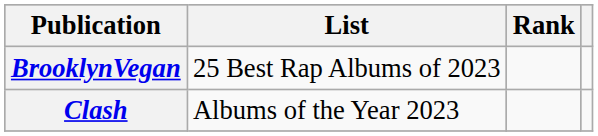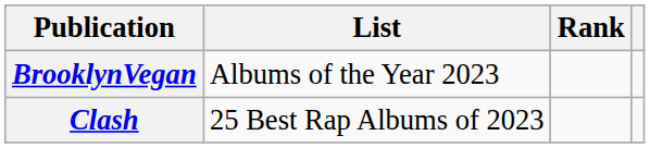 <table class="wikitable sortable plainrowheaders">
 <tr>
 <th scope="col">Publication</th>
 <th scope="col">List</th>
 <th scope="col">Rank</th>
 <th scope="col" class="unsortable"></th>
 </tr>
 <tr>
 <th scope="row"><em><a href='#'>BrooklynVegan</a></em></th>
-<td>25 Best Rap Albums of 2023</td>
+<td>Albums of the Year 2023</td>
 <td></td>
 <td></td>
 </tr>
 <tr>
 <th scope="row"><em><a href='#'>Clash</a></em></th>
-<td>Albums of the Year 2023</td>
+<td>25 Best Rap Albums of 2023</td>
 <td></td>
 <td></td>
 </tr>
 </table>
